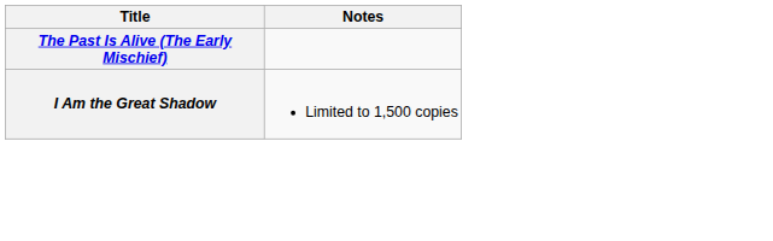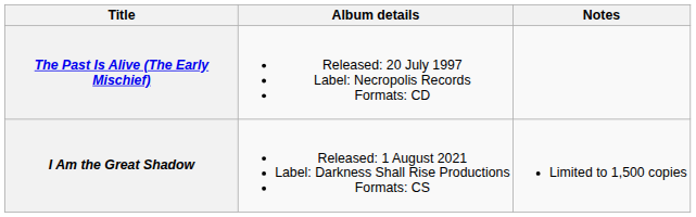 <table class="wikitable plainrowheaders" style="text-align:center;">
 <tr>
 <th scope="col" style="width:17em;">Title</th>
+<th scope="col">Album details</th>
 <th>Notes</th>
 </tr>
 <tr>
 <th scope="row"><em><a href='#'>The Past Is Alive (The Early Mischief)</a></em></th>
+<td><br><ul><li>Released: 20 July 1997</li><li>Label: Necropolis Records</li><li>Formats: CD</li></ul></td>
 <td></td>
 </tr>
 <tr>
 <th scope="row"><em>I Am the Great Shadow</em></th>
+<td><br><ul><li>Released: 1 August 2021</li><li>Label: Darkness Shall Rise Productions</li><li>Formats: CS</li></ul></td>
 <td><br><ul><li>Limited to 1,500 copies</li></ul></td>
 </tr>
 </table>
